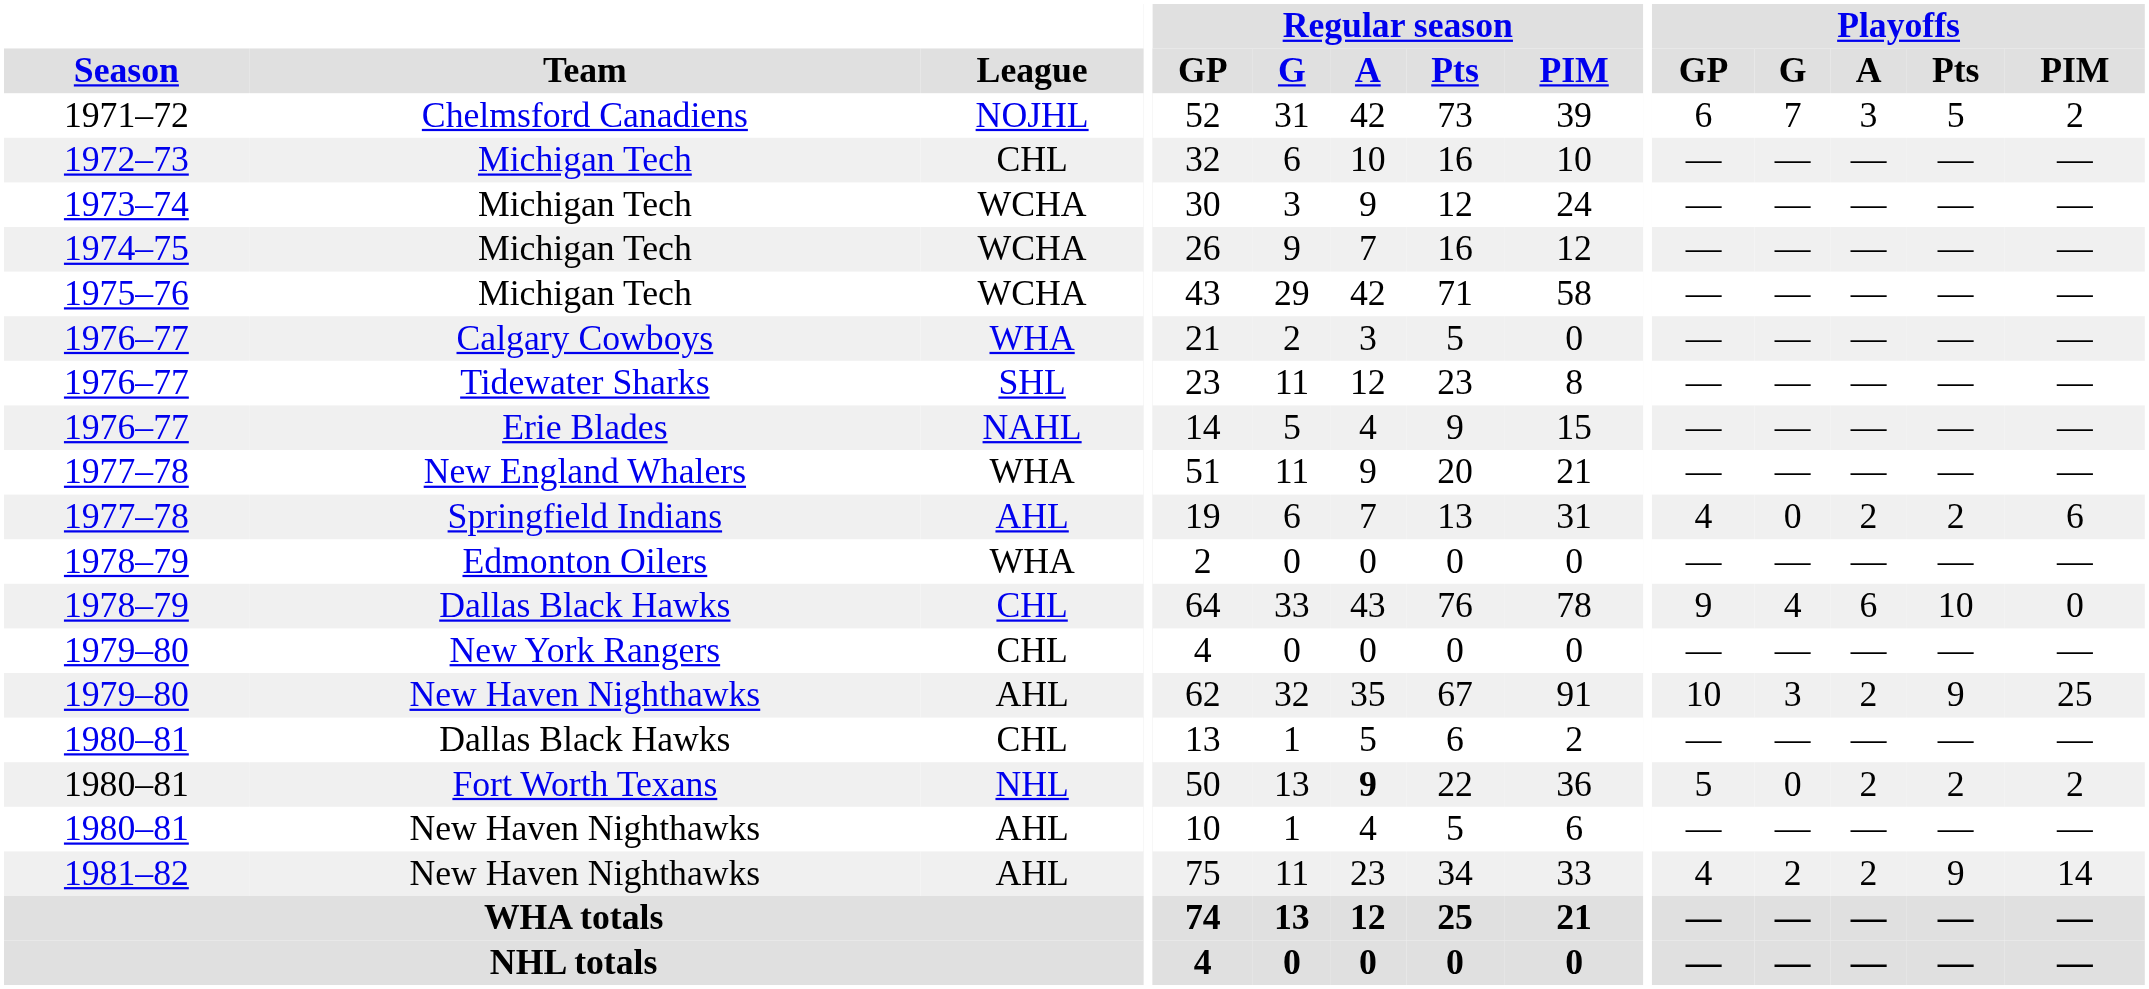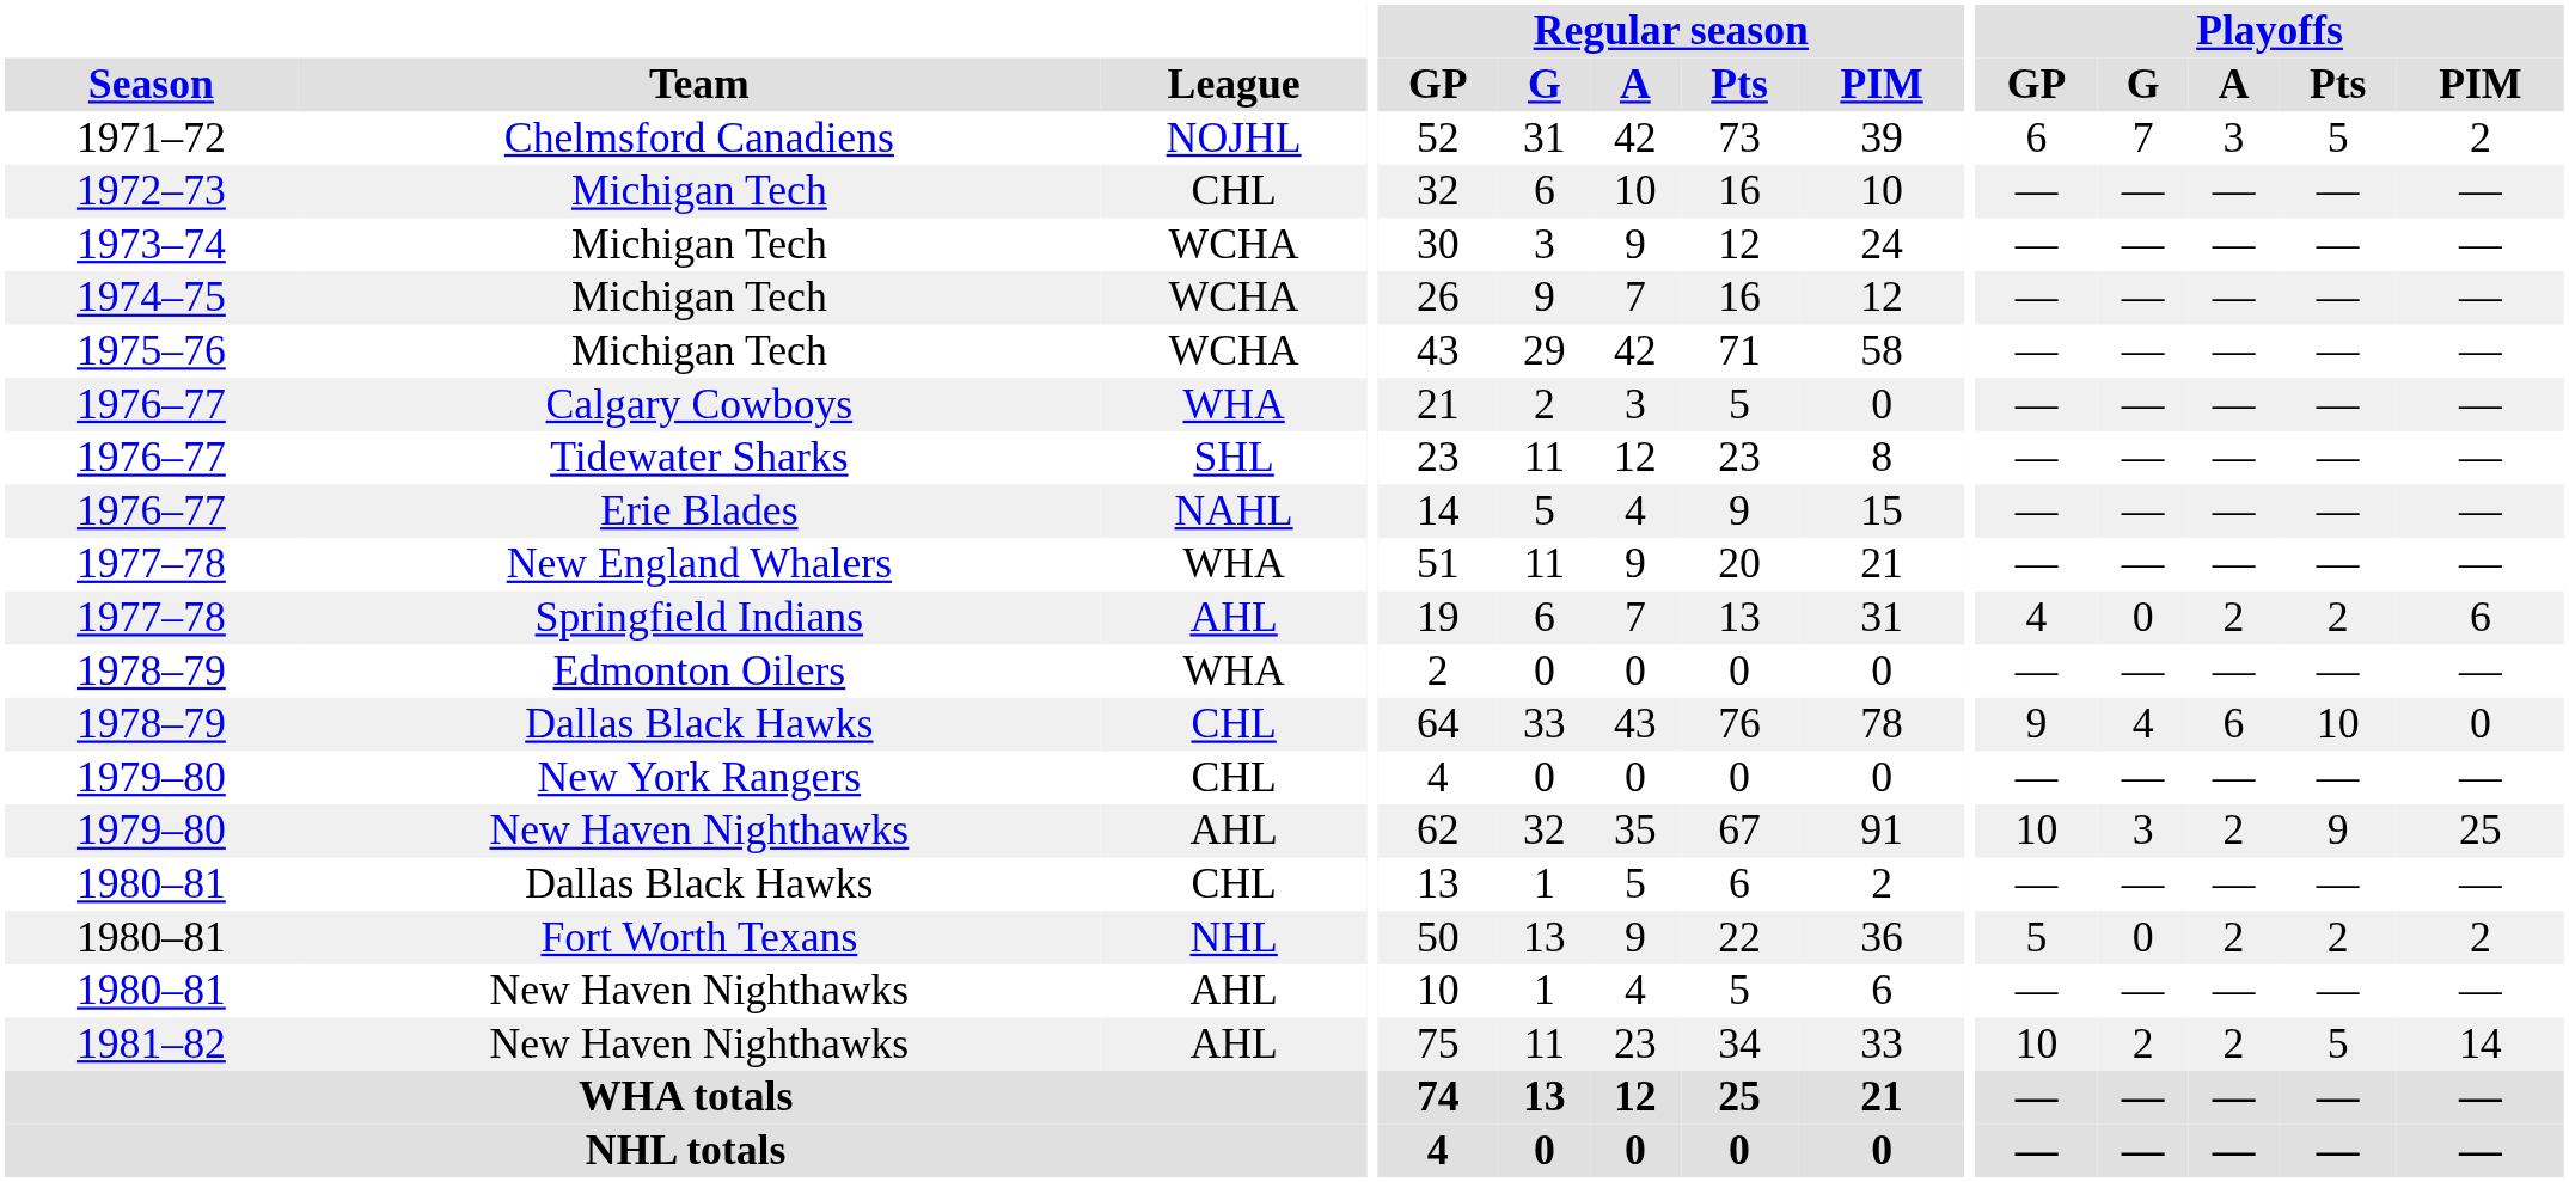 <table border="0" cellpadding="1" cellspacing="0" style="text-align:center; width:60em">
 <tr bgcolor="#e0e0e0">
 <th colspan="3" bgcolor="#ffffff"></th>
 <th rowspan="100" bgcolor="#ffffff"></th>
 <th colspan="5"><a href='#'>Regular season</a></th>
 <th rowspan="100" bgcolor="#ffffff"></th>
 <th colspan="5"><a href='#'>Playoffs</a></th>
 </tr>
 <tr bgcolor="#e0e0e0">
 <th><a href='#'>Season</a></th>
 <th>Team</th>
 <th>League</th>
 <th>GP</th>
 <th><a href='#'>G</a></th>
 <th><a href='#'>A</a></th>
 <th><a href='#'>Pts</a></th>
 <th><a href='#'>PIM</a></th>
 <th>GP</th>
 <th>G</th>
 <th>A</th>
 <th>Pts</th>
 <th>PIM</th>
 </tr>
 <tr>
 <td>1971–72</td>
 <td><a href='#'>Chelmsford Canadiens</a></td>
 <td><a href='#'>NOJHL</a></td>
 <td>52</td>
 <td>31</td>
 <td>42</td>
 <td>73</td>
 <td>39</td>
 <td>6</td>
 <td>7</td>
 <td>3</td>
 <td>5</td>
 <td>2</td>
 </tr>
 <tr bgcolor="#f0f0f0">
 <td><a href='#'>1972–73</a></td>
 <td><a href='#'>Michigan Tech</a></td>
 <td>CHL</td>
 <td>32</td>
 <td>6</td>
 <td>10</td>
 <td>16</td>
 <td>10</td>
 <td>—</td>
 <td>—</td>
 <td>—</td>
 <td>—</td>
 <td>—</td>
 </tr>
 <tr>
 <td><a href='#'>1973–74</a></td>
 <td>Michigan Tech</td>
 <td>WCHA</td>
 <td>30</td>
 <td>3</td>
 <td>9</td>
 <td>12</td>
 <td>24</td>
 <td>—</td>
 <td>—</td>
 <td>—</td>
 <td>—</td>
 <td>—</td>
 </tr>
 <tr bgcolor="#f0f0f0">
 <td><a href='#'>1974–75</a></td>
 <td>Michigan Tech</td>
 <td>WCHA</td>
 <td>26</td>
 <td>9</td>
 <td>7</td>
 <td>16</td>
 <td>12</td>
 <td>—</td>
 <td>—</td>
 <td>—</td>
 <td>—</td>
 <td>—</td>
 </tr>
 <tr>
 <td><a href='#'>1975–76</a></td>
 <td>Michigan Tech</td>
 <td>WCHA</td>
 <td>43</td>
 <td>29</td>
 <td>42</td>
 <td>71</td>
 <td>58</td>
 <td>—</td>
 <td>—</td>
 <td>—</td>
 <td>—</td>
 <td>—</td>
 </tr>
 <tr bgcolor="#f0f0f0">
 <td><a href='#'>1976–77</a></td>
 <td><a href='#'>Calgary Cowboys</a></td>
 <td><a href='#'>WHA</a></td>
 <td>21</td>
 <td>2</td>
 <td>3</td>
 <td>5</td>
 <td>0</td>
 <td>—</td>
 <td>—</td>
 <td>—</td>
 <td>—</td>
 <td>—</td>
 </tr>
 <tr>
 <td><a href='#'>1976–77</a></td>
 <td><a href='#'>Tidewater Sharks</a></td>
 <td><a href='#'>SHL</a></td>
 <td>23</td>
 <td>11</td>
 <td>12</td>
 <td>23</td>
 <td>8</td>
 <td>—</td>
 <td>—</td>
 <td>—</td>
 <td>—</td>
 <td>—</td>
 </tr>
 <tr bgcolor="#f0f0f0">
 <td><a href='#'>1976–77</a></td>
 <td><a href='#'>Erie Blades</a></td>
 <td><a href='#'>NAHL</a></td>
 <td>14</td>
 <td>5</td>
 <td>4</td>
 <td>9</td>
 <td>15</td>
 <td>—</td>
 <td>—</td>
 <td>—</td>
 <td>—</td>
 <td>—</td>
 </tr>
 <tr>
 <td><a href='#'>1977–78</a></td>
 <td><a href='#'>New England Whalers</a></td>
 <td>WHA</td>
 <td>51</td>
 <td>11</td>
 <td>9</td>
 <td>20</td>
 <td>21</td>
 <td>—</td>
 <td>—</td>
 <td>—</td>
 <td>—</td>
 <td>—</td>
 </tr>
 <tr bgcolor="#f0f0f0">
 <td><a href='#'>1977–78</a></td>
 <td><a href='#'>Springfield Indians</a></td>
 <td><a href='#'>AHL</a></td>
 <td>19</td>
 <td>6</td>
 <td>7</td>
 <td>13</td>
 <td>31</td>
 <td>4</td>
 <td>0</td>
 <td>2</td>
 <td>2</td>
 <td>6</td>
 </tr>
 <tr>
 <td><a href='#'>1978–79</a></td>
 <td><a href='#'>Edmonton Oilers</a></td>
 <td>WHA</td>
 <td>2</td>
 <td>0</td>
 <td>0</td>
 <td>0</td>
 <td>0</td>
 <td>—</td>
 <td>—</td>
 <td>—</td>
 <td>—</td>
 <td>—</td>
 </tr>
 <tr bgcolor="#f0f0f0">
 <td><a href='#'>1978–79</a></td>
 <td><a href='#'>Dallas Black Hawks</a></td>
 <td><a href='#'>CHL</a></td>
 <td>64</td>
 <td>33</td>
 <td>43</td>
 <td>76</td>
 <td>78</td>
 <td>9</td>
 <td>4</td>
 <td>6</td>
 <td>10</td>
 <td>0</td>
 </tr>
 <tr>
 <td><a href='#'>1979–80</a></td>
 <td><a href='#'>New York Rangers</a></td>
 <td>CHL</td>
 <td>4</td>
 <td>0</td>
 <td>0</td>
 <td>0</td>
 <td>0</td>
 <td>—</td>
 <td>—</td>
 <td>—</td>
 <td>—</td>
 <td>—</td>
 </tr>
 <tr bgcolor="#f0f0f0">
 <td><a href='#'>1979–80</a></td>
 <td><a href='#'>New Haven Nighthawks</a></td>
 <td>AHL</td>
 <td>62</td>
 <td>32</td>
 <td>35</td>
 <td>67</td>
 <td>91</td>
 <td>10</td>
 <td>3</td>
 <td>2</td>
 <td>9</td>
 <td>25</td>
 </tr>
 <tr>
 <td><a href='#'>1980–81</a></td>
 <td>Dallas Black Hawks</td>
 <td>CHL</td>
 <td>13</td>
 <td>1</td>
 <td>5</td>
 <td>6</td>
 <td>2</td>
 <td>—</td>
 <td>—</td>
 <td>—</td>
 <td>—</td>
 <td>—</td>
 </tr>
 <tr bgcolor="#f0f0f0">
 <td>1980–81</td>
 <td><a href='#'>Fort Worth Texans</a></td>
 <td><a href='#'>NHL</a></td>
 <td>50</td>
 <td>13</td>
-<td><strong>9</strong></td>
+<td>9</td>
 <td>22</td>
 <td>36</td>
 <td>5</td>
 <td>0</td>
 <td>2</td>
 <td>2</td>
 <td>2</td>
 </tr>
 <tr>
 <td><a href='#'>1980–81</a></td>
 <td>New Haven Nighthawks</td>
 <td>AHL</td>
 <td>10</td>
 <td>1</td>
 <td>4</td>
 <td>5</td>
 <td>6</td>
 <td>—</td>
 <td>—</td>
 <td>—</td>
 <td>—</td>
 <td>—</td>
 </tr>
 <tr bgcolor="#f0f0f0">
 <td><a href='#'>1981–82</a></td>
 <td>New Haven Nighthawks</td>
 <td>AHL</td>
 <td>75</td>
 <td>11</td>
 <td>23</td>
 <td>34</td>
 <td>33</td>
-<td>4</td>
+<td>10</td>
 <td>2</td>
 <td>2</td>
-<td>9</td>
+<td>5</td>
 <td>14</td>
 </tr>
 <tr bgcolor="#e0e0e0">
 <th colspan="3">WHA totals</th>
 <th>74</th>
 <th>13</th>
 <th>12</th>
 <th>25</th>
 <th>21</th>
 <th>—</th>
 <th>—</th>
 <th>—</th>
 <th>—</th>
 <th>—</th>
 </tr>
 <tr bgcolor="#e0e0e0">
 <th colspan="3">NHL totals</th>
 <th>4</th>
 <th>0</th>
 <th>0</th>
 <th>0</th>
 <th>0</th>
 <th>—</th>
 <th>—</th>
 <th>—</th>
 <th>—</th>
 <th>—</th>
 </tr>
 </table>
